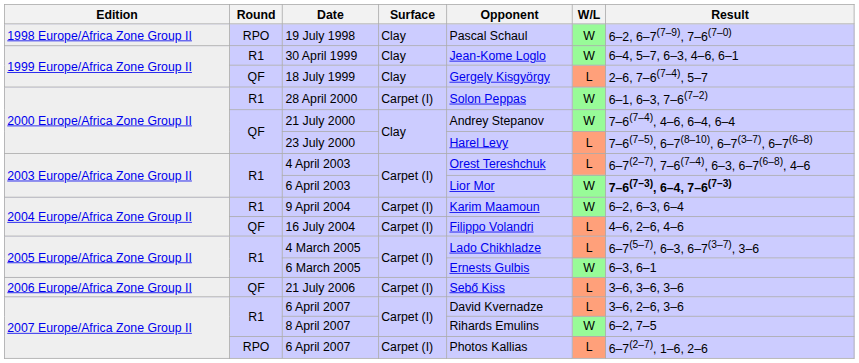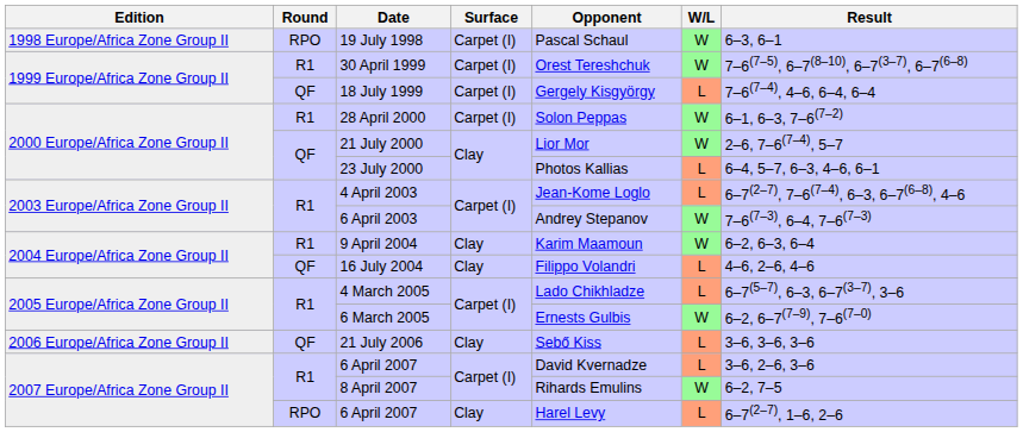 <table class="wikitable" style="font-size:95%;" width="1050">
 <tr>
 <th>Edition</th>
 <th>Round</th>
 <th>Date</th>
 <th>Surface</th>
 <th>Opponent</th>
 <th>W/L</th>
 <th>Result</th>
 </tr>
 <tr bgcolor=#CCCCFF>
 <td bgcolor=#efefef><a href='#'>1998 Europe/Africa Zone Group II</a></td>
 <td align=center>RPO</td>
 <td>19 July 1998</td>
-<td>Clay</td>
+<td>Carpet (I)</td>
 <td> Pascal Schaul</td>
 <td bgcolor=#98FB98 align=center>W</td>
-<td>6–2, 6–7<sup>(7–9)</sup>, 7–6<sup>(7–0)</sup></td>
+<td>6–3, 6–1</td>
 </tr>
 <tr bgcolor=#CCCCFF>
 <td bgcolor=#efefef rowspan=2><a href='#'>1999 Europe/Africa Zone Group II</a></td>
 <td align=center>R1</td>
 <td>30 April 1999</td>
-<td>Clay</td>
-<td> <a href='#'>Jean-Kome Loglo</a></td>
+<td>Carpet (I)</td>
+<td> <a href='#'>Orest Tereshchuk</a></td>
 <td bgcolor=#98FB98 align=center>W</td>
-<td>6–4, 5–7, 6–3, 4–6, 6–1</td>
+<td>7–6<sup>(7–5)</sup>, 6–7<sup>(8–10)</sup>, 6–7<sup>(3–7)</sup>, 6–7<sup>(6–8)</sup></td>
 </tr>
 <tr bgcolor=#CCCCFF>
 <td align=center>QF</td>
 <td>18 July 1999</td>
-<td>Clay</td>
+<td>Carpet (I)</td>
 <td> <a href='#'>Gergely Kisgyörgy</a></td>
 <td bgcolor=#FFA07A align=center>L</td>
-<td>2–6, 7–6<sup>(7–4)</sup>, 5–7</td>
+<td>7–6<sup>(7–4)</sup>, 4–6, 6–4, 6–4</td>
 </tr>
 <tr bgcolor=#CCCCFF>
 <td bgcolor=#efefef rowspan=3><a href='#'>2000 Europe/Africa Zone Group II</a></td>
 <td align=center>R1</td>
 <td>28 April 2000</td>
 <td>Carpet (I)</td>
 <td> <a href='#'>Solon Peppas</a></td>
 <td bgcolor=#98FB98 align=center>W</td>
 <td>6–1, 6–3, 7–6<sup>(7–2)</sup></td>
 </tr>
 <tr bgcolor=#CCCCFF>
 <td align=center rowspan=2>QF</td>
 <td>21 July 2000</td>
 <td rowspan=2>Clay</td>
-<td> Andrey Stepanov</td>
+<td> <a href='#'>Lior Mor</a></td>
 <td bgcolor=#98FB98 align=center>W</td>
-<td>7–6<sup>(7–4)</sup>, 4–6, 6–4, 6–4</td>
+<td>2–6, 7–6<sup>(7–4)</sup>, 5–7</td>
 </tr>
 <tr bgcolor=#CCCCFF>
 <td>23 July 2000</td>
-<td> <a href='#'>Harel Levy</a></td>
+<td> Photos Kallias</td>
 <td bgcolor=#FFA07A align=center>L</td>
-<td>7–6<sup>(7–5)</sup>, 6–7<sup>(8–10)</sup>, 6–7<sup>(3–7)</sup>, 6–7<sup>(6–8)</sup></td>
+<td>6–4, 5–7, 6–3, 4–6, 6–1</td>
 </tr>
 <tr bgcolor=#CCCCFF>
 <td bgcolor=#efefef rowspan=2><a href='#'>2003 Europe/Africa Zone Group II</a></td>
 <td align=center rowspan=2>R1</td>
 <td>4 April 2003</td>
 <td rowspan=2>Carpet (I)</td>
-<td> <a href='#'>Orest Tereshchuk</a></td>
+<td> <a href='#'>Jean-Kome Loglo</a></td>
 <td bgcolor=#FFA07A align=center>L</td>
 <td>6–7<sup>(2–7)</sup>, 7–6<sup>(7–4)</sup>, 6–3, 6–7<sup>(6–8)</sup>, 4–6</td>
 </tr>
 <tr bgcolor=#CCCCFF>
 <td>6 April 2003</td>
-<td> <a href='#'>Lior Mor</a></td>
+<td> Andrey Stepanov</td>
 <td bgcolor=#98FB98 align=center>W</td>
-<td><strong>7–6<sup>(7–3)</sup>, 6–4, 7–6<sup>(7–3)</sup></strong></td>
+<td>7–6<sup>(7–3)</sup>, 6–4, 7–6<sup>(7–3)</sup></td>
 </tr>
 <tr bgcolor=#CCCCFF>
 <td bgcolor=#efefef rowspan=2><a href='#'>2004 Europe/Africa Zone Group II</a></td>
 <td align=center>R1</td>
 <td>9 April 2004</td>
-<td>Carpet (I)</td>
+<td>Clay</td>
 <td> <a href='#'>Karim Maamoun</a></td>
 <td bgcolor=#98FB98 align=center>W</td>
 <td>6–2, 6–3, 6–4</td>
 </tr>
 <tr bgcolor=#CCCCFF>
 <td align=center>QF</td>
 <td>16 July 2004</td>
-<td>Carpet (I)</td>
+<td>Clay</td>
 <td> <a href='#'>Filippo Volandri</a></td>
 <td bgcolor=#FFA07A align=center>L</td>
 <td>4–6, 2–6, 4–6</td>
 </tr>
 <tr bgcolor=#CCCCFF>
 <td bgcolor=#efefef rowspan=2><a href='#'>2005 Europe/Africa Zone Group II</a></td>
 <td align=center rowspan=2>R1</td>
 <td>4 March 2005</td>
 <td rowspan=2>Carpet (I)</td>
 <td> <a href='#'>Lado Chikhladze</a></td>
 <td bgcolor=#FFA07A align=center>L</td>
 <td>6–7<sup>(5–7)</sup>, 6–3, 6–7<sup>(3–7)</sup>, 3–6</td>
 </tr>
 <tr bgcolor=#CCCCFF>
 <td>6 March 2005</td>
 <td> <a href='#'>Ernests Gulbis</a></td>
 <td bgcolor=#98FB98 align=center>W</td>
-<td>6–3, 6–1</td>
+<td>6–2, 6–7<sup>(7–9)</sup>, 7–6<sup>(7–0)</sup></td>
 </tr>
 <tr bgcolor=#CCCCFF>
 <td bgcolor=#efefef><a href='#'>2006 Europe/Africa Zone Group II</a></td>
 <td align=center>QF</td>
 <td>21 July 2006</td>
-<td>Carpet (I)</td>
+<td>Clay</td>
 <td> <a href='#'>Sebő Kiss</a></td>
 <td bgcolor=#FFA07A align=center>L</td>
 <td>3–6, 3–6, 3–6</td>
 </tr>
 <tr bgcolor=#CCCCFF>
 <td bgcolor=#efefef rowspan=3><a href='#'>2007 Europe/Africa Zone Group II</a></td>
 <td align=center rowspan=2>R1</td>
 <td>6 April 2007</td>
 <td rowspan=2>Carpet (I)</td>
 <td> David Kvernadze</td>
 <td bgcolor=#FFA07A align=center>L</td>
 <td>3–6, 2–6, 3–6</td>
 </tr>
 <tr bgcolor=#CCCCFF>
 <td>8 April 2007</td>
 <td> Rihards Emulins</td>
 <td bgcolor=#98FB98 align=center>W</td>
 <td>6–2, 7–5</td>
 </tr>
 <tr bgcolor=#CCCCFF>
 <td align=center>RPO</td>
 <td>6 April 2007</td>
-<td>Carpet (I)</td>
-<td> Photos Kallias</td>
+<td>Clay</td>
+<td> <a href='#'>Harel Levy</a></td>
 <td bgcolor=#FFA07A align=center>L</td>
 <td>6–7<sup>(2–7)</sup>, 1–6, 2–6</td>
 </tr>
 </table>
